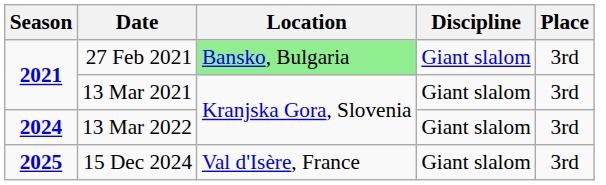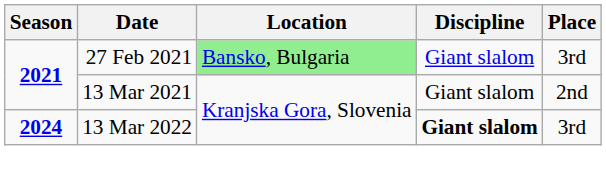 <table class="wikitable" style="text-align:center; font-size:95%;">
 <tr>
 <th>Season</th>
 <th>Date</th>
 <th>Location</th>
 <th>Discipline</th>
 <th>Place</th>
 </tr>
 <tr>
 <td rowspan=2><strong><a href='#'>2021</a></strong></td>
 <td align=right>27 Feb 2021</td>
 <td align=left style="background: lightgreen;"> <a href='#'>Bansko</a>, Bulgaria</td>
 <td><a href='#'>Giant slalom</a></td>
 <td>3rd</td>
 </tr>
 <tr>
 <td align=right>13 Mar 2021</td>
 <td align=left rowspan=2> <a href='#'>Kranjska Gora</a>, Slovenia</td>
 <td>Giant slalom</td>
-<td>3rd</td>
+<td>2nd</td>
 </tr>
 <tr>
 <td><strong><a href='#'>2024</a></strong></td>
 <td align=right>13 Mar 2022</td>
-<td>Giant slalom</td>
-<td>3rd</td>
-</tr>
-<tr>
-<td rowspan=1><strong><a href='#'>2025</a></strong></td>
-<td align=right>15 Dec 2024</td>
-<td align=left> <a href='#'>Val d'Isère</a>, France</td>
-<td>Giant slalom</td>
+<td><strong>Giant slalom</strong></td>
 <td>3rd</td>
 </tr>
 </table>
